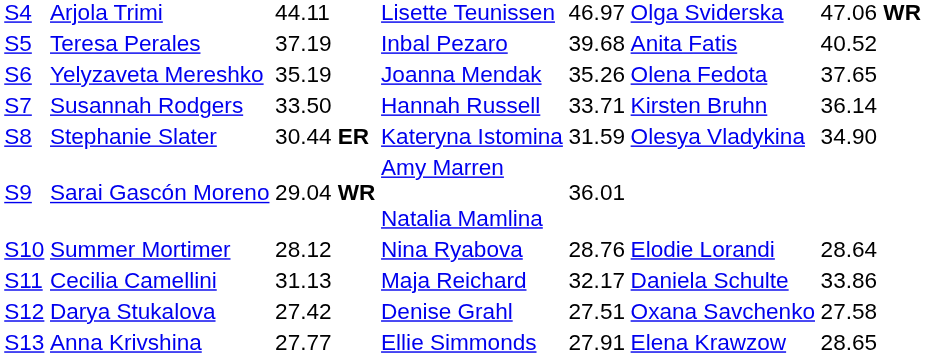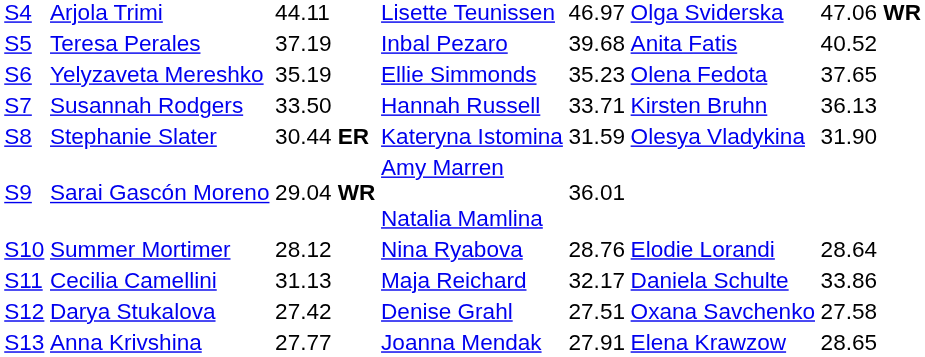 <table>
 <tr>
 <td><a href='#'>S4</a></td>
 <td><a href='#'>Arjola Trimi</a><br></td>
 <td>44.11</td>
 <td><a href='#'>Lisette Teunissen</a><br></td>
 <td>46.97</td>
 <td><a href='#'>Olga Sviderska</a><br></td>
 <td>47.06 <strong>WR</strong></td>
 </tr>
 <tr>
 <td><a href='#'>S5</a></td>
 <td><a href='#'>Teresa Perales</a><br></td>
 <td>37.19</td>
 <td><a href='#'>Inbal Pezaro</a><br></td>
 <td>39.68</td>
 <td><a href='#'>Anita Fatis</a><br></td>
 <td>40.52</td>
 </tr>
 <tr>
 <td><a href='#'>S6</a></td>
 <td><a href='#'>Yelyzaveta Mereshko</a><br></td>
 <td>35.19</td>
-<td><a href='#'>Joanna Mendak</a><br></td>
-<td>35.26</td>
+<td><a href='#'>Ellie Simmonds</a><br></td>
+<td>35.23</td>
 <td><a href='#'>Olena Fedota</a><br></td>
 <td>37.65</td>
 </tr>
 <tr>
 <td><a href='#'>S7</a></td>
 <td><a href='#'>Susannah Rodgers</a><br></td>
 <td>33.50</td>
 <td><a href='#'>Hannah Russell</a><br></td>
 <td>33.71</td>
 <td><a href='#'>Kirsten Bruhn</a><br></td>
-<td>36.14</td>
+<td>36.13</td>
 </tr>
 <tr>
 <td><a href='#'>S8</a></td>
 <td><a href='#'>Stephanie Slater</a><br></td>
 <td>30.44 <strong>ER</strong></td>
 <td><a href='#'>Kateryna Istomina</a><br></td>
 <td>31.59</td>
 <td><a href='#'>Olesya Vladykina</a><br></td>
-<td>34.90</td>
+<td>31.90</td>
 </tr>
 <tr>
 <td><a href='#'>S9</a></td>
 <td><a href='#'>Sarai Gascón Moreno</a><br></td>
 <td>29.04 <strong>WR</strong></td>
 <td><a href='#'>Amy Marren</a><br><br><a href='#'>Natalia Mamlina</a><br></td>
 <td>36.01</td>
 <td></td>
 <td></td>
 </tr>
 <tr>
 <td><a href='#'>S10</a></td>
 <td><a href='#'>Summer Mortimer</a><br></td>
 <td>28.12</td>
 <td><a href='#'>Nina Ryabova</a><br></td>
 <td>28.76</td>
 <td><a href='#'>Elodie Lorandi</a><br></td>
 <td>28.64</td>
 </tr>
 <tr>
 <td><a href='#'>S11</a></td>
 <td><a href='#'>Cecilia Camellini</a><br></td>
 <td>31.13</td>
 <td><a href='#'>Maja Reichard</a><br></td>
 <td>32.17</td>
 <td><a href='#'>Daniela Schulte</a><br></td>
 <td>33.86</td>
 </tr>
 <tr>
 <td><a href='#'>S12</a></td>
 <td><a href='#'>Darya Stukalova</a><br></td>
 <td>27.42</td>
 <td><a href='#'>Denise Grahl</a><br></td>
 <td>27.51</td>
 <td><a href='#'>Oxana Savchenko</a><br></td>
 <td>27.58</td>
 </tr>
 <tr>
 <td><a href='#'>S13</a></td>
 <td><a href='#'>Anna Krivshina</a><br></td>
 <td>27.77</td>
-<td><a href='#'>Ellie Simmonds</a><br></td>
+<td><a href='#'>Joanna Mendak</a><br></td>
 <td>27.91</td>
 <td><a href='#'>Elena Krawzow</a><br></td>
 <td>28.65</td>
 </tr>
 </table>
